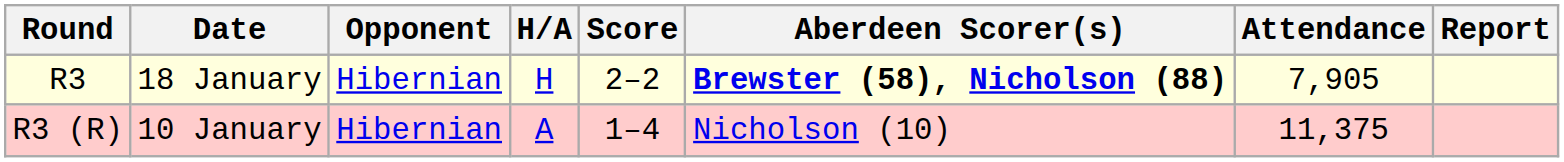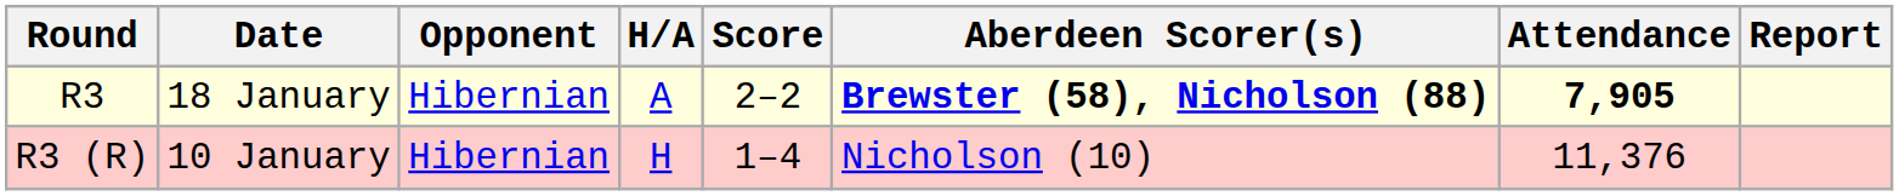 <table class="wikitable" style="text-align:center">
 <tr>
 <th>Round</th>
 <th>Date</th>
 <th>Opponent</th>
 <th>H/A</th>
 <th>Score</th>
 <th>Aberdeen Scorer(s)</th>
 <th>Attendance</th>
 <th>Report</th>
 </tr>
 <tr bgcolor=#ffffdd>
 <td>R3</td>
 <td align=left>18 January</td>
 <td align=left><a href='#'>Hibernian</a></td>
-<td><a href='#'>H</a></td>
+<td><a href='#'>A</a></td>
 <td>2–2</td>
 <td align=left><strong><a href='#'>Brewster</a> (58), <a href='#'>Nicholson</a> (88)</strong></td>
-<td>7,905</td>
+<td><strong>7,905</strong></td>
 <td></td>
 </tr>
 <tr bgcolor=#FFCCCC>
 <td>R3 (R)</td>
 <td align=left>10 January</td>
 <td align=left><a href='#'>Hibernian</a></td>
-<td><a href='#'>A</a></td>
+<td><a href='#'>H</a></td>
 <td>1–4</td>
 <td align=left><a href='#'>Nicholson</a> (10)</td>
-<td>11,375</td>
+<td>11,376</td>
 <td></td>
 </tr>
 </table>
